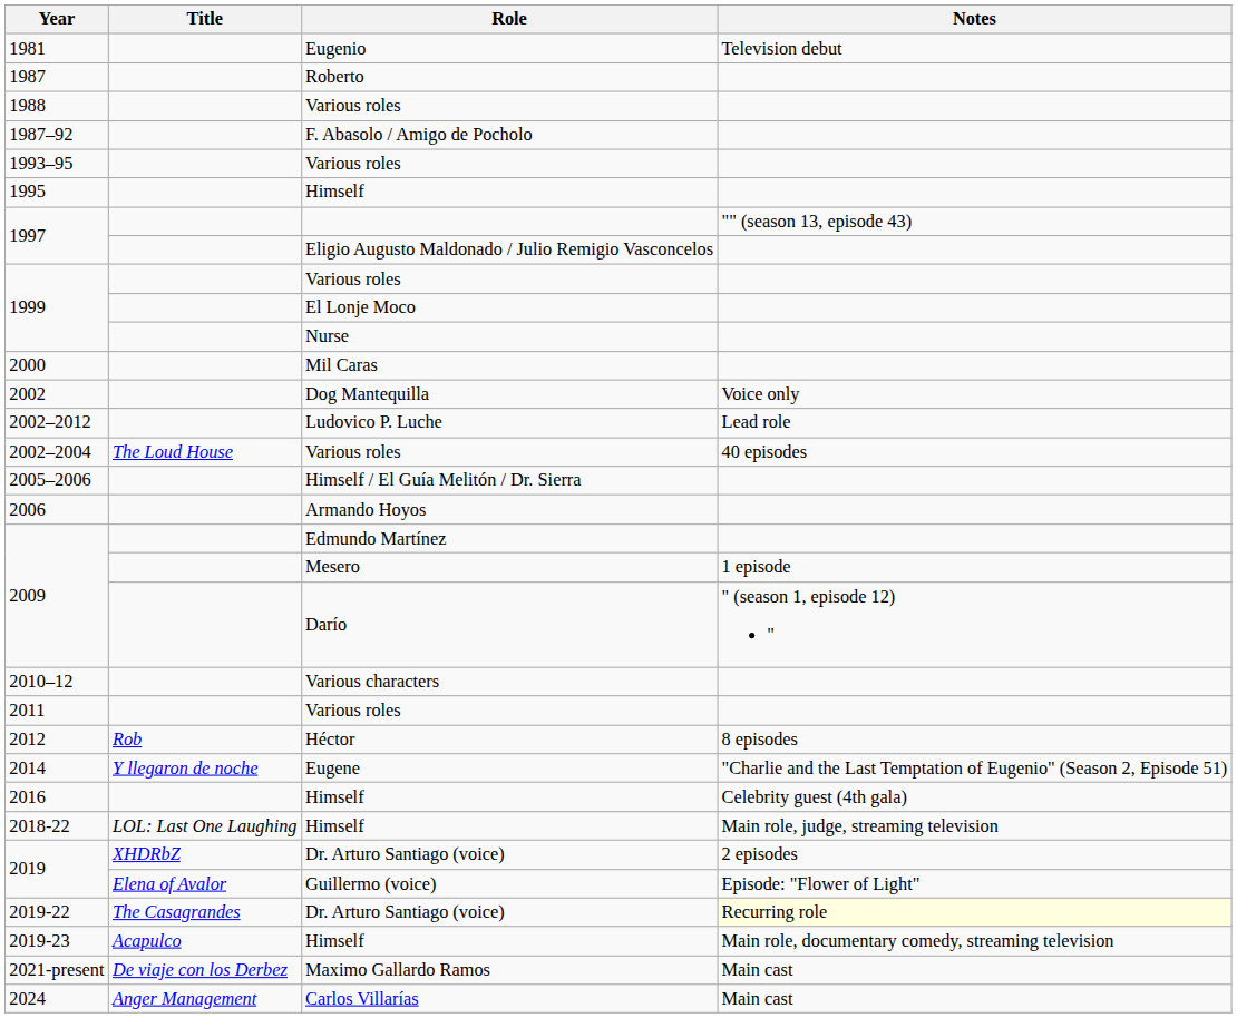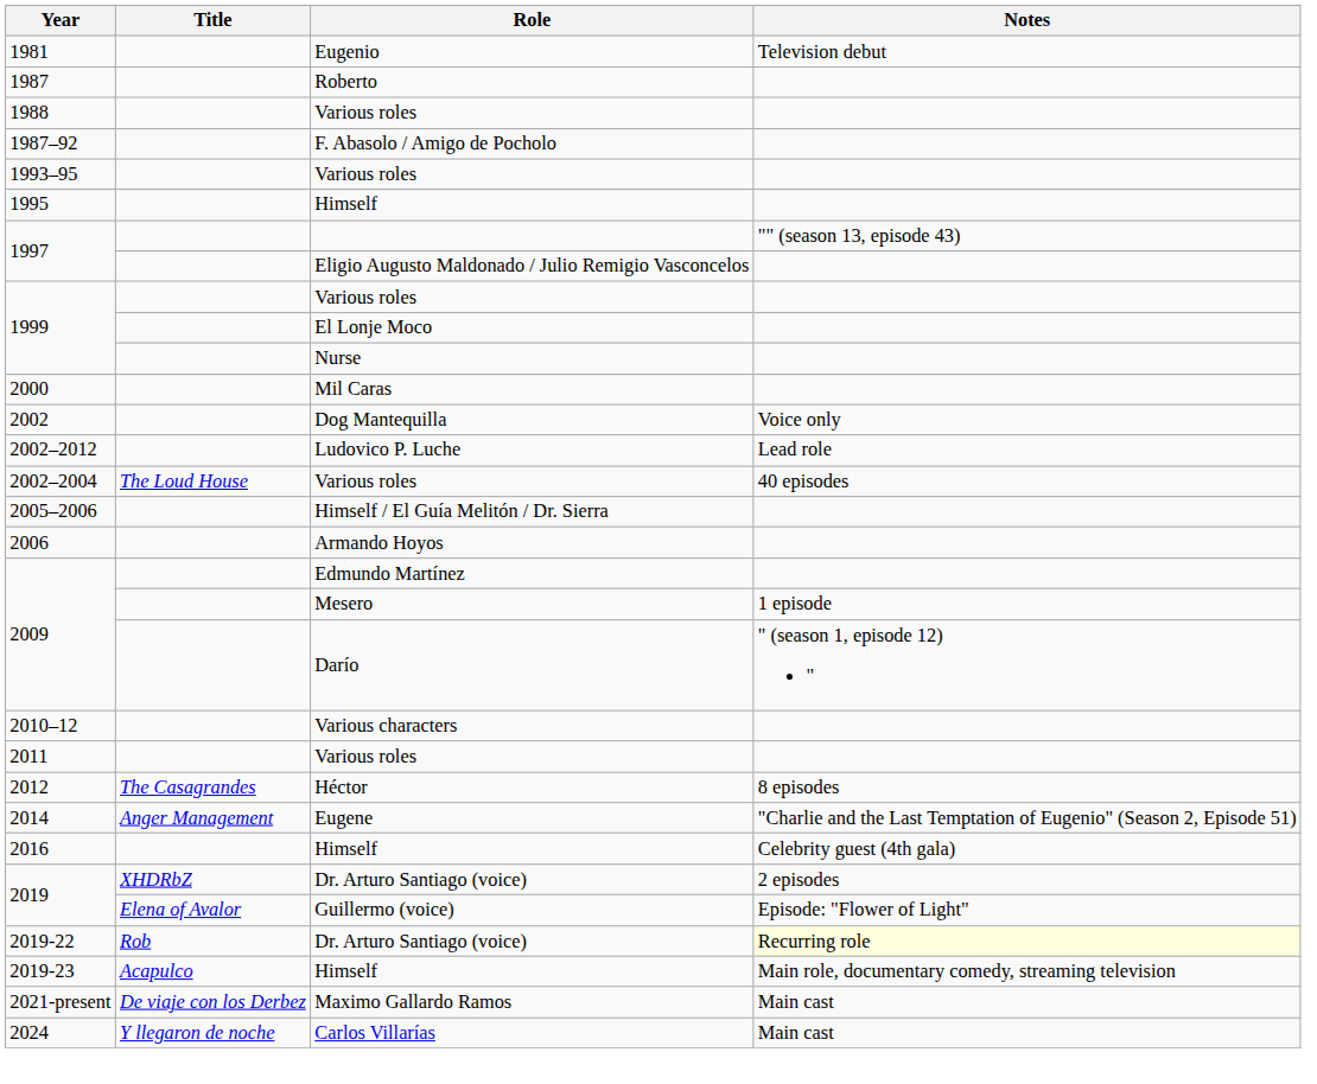 <table class="wikitable sortable">
 <tr>
 <th>Year</th>
 <th>Title</th>
 <th>Role</th>
 <th>Notes</th>
 </tr>
 <tr>
 <td>1981</td>
 <td></td>
 <td>Eugenio</td>
 <td>Television debut</td>
 </tr>
 <tr>
 <td>1987</td>
 <td></td>
 <td>Roberto</td>
 <td></td>
 </tr>
 <tr>
 <td>1988</td>
 <td></td>
 <td>Various roles</td>
 <td></td>
 </tr>
 <tr>
 <td>1987–92</td>
 <td></td>
 <td>F. Abasolo / Amigo de Pocholo</td>
 <td></td>
 </tr>
 <tr>
 <td>1993–95</td>
 <td></td>
 <td>Various roles</td>
 <td></td>
 </tr>
 <tr>
 <td>1995</td>
 <td></td>
 <td>Himself</td>
 <td></td>
 </tr>
 <tr>
 <td rowspan=2>1997</td>
 <td></td>
 <td></td>
 <td>"" (season 13, episode 43)</td>
 </tr>
 <tr>
 <td></td>
 <td>Eligio Augusto Maldonado / Julio Remigio Vasconcelos</td>
 <td></td>
 </tr>
 <tr>
 <td rowspan=3>1999</td>
 <td></td>
 <td>Various roles</td>
 <td></td>
 </tr>
 <tr>
 <td></td>
 <td>El Lonje Moco</td>
 <td></td>
 </tr>
 <tr>
 <td></td>
 <td>Nurse</td>
 <td></td>
 </tr>
 <tr>
 <td>2000</td>
 <td></td>
 <td>Mil Caras</td>
 <td></td>
 </tr>
 <tr>
 <td>2002</td>
 <td></td>
 <td>Dog Mantequilla</td>
 <td>Voice only</td>
 </tr>
 <tr>
 <td>2002–2012</td>
 <td></td>
 <td>Ludovico P. Luche</td>
 <td>Lead role</td>
 </tr>
 <tr>
 <td>2002–2004</td>
 <td><em><a href='#'>The Loud House</a></em></td>
 <td>Various roles</td>
 <td>40 episodes</td>
 </tr>
 <tr>
 <td>2005–2006</td>
 <td></td>
 <td>Himself / El Guía Melitón / Dr. Sierra</td>
 <td></td>
 </tr>
 <tr>
 <td>2006</td>
 <td></td>
 <td>Armando Hoyos</td>
 <td></td>
 </tr>
 <tr>
 <td rowspan=3>2009</td>
 <td></td>
 <td>Edmundo Martínez</td>
 <td></td>
 </tr>
 <tr>
 <td></td>
 <td>Mesero</td>
 <td>1 episode</td>
 </tr>
 <tr>
 <td></td>
 <td>Darío</td>
 <td>" (season 1, episode 12)<br><ul><li>"</li></ul></td>
 </tr>
 <tr>
 <td>2010–12</td>
 <td></td>
 <td>Various characters</td>
 <td></td>
 </tr>
 <tr>
 <td>2011</td>
 <td></td>
 <td>Various roles</td>
 <td></td>
 </tr>
 <tr>
 <td>2012</td>
-<td><em><a href='#'>Rob</a></em></td>
+<td><em><a href='#'>The Casagrandes</a></em></td>
 <td>Héctor</td>
 <td>8 episodes</td>
 </tr>
 <tr>
 <td>2014</td>
-<td><em><a href='#'>Y llegaron de noche</a></em></td>
+<td><em><a href='#'>Anger Management</a></em></td>
 <td>Eugene</td>
 <td>"Charlie and the Last Temptation of Eugenio" (Season 2, Episode 51)</td>
 </tr>
 <tr>
 <td>2016</td>
 <td></td>
 <td>Himself</td>
 <td>Celebrity guest (4th gala)</td>
-</tr>
-<tr>
-<td>2018-22</td>
-<td><em>LOL: Last One Laughing</em></td>
-<td>Himself</td>
-<td>Main role, judge, streaming television</td>
 </tr>
 <tr>
 <td rowspan=2>2019</td>
 <td><em><a href='#'>XHDRbZ</a></em></td>
 <td>Dr. Arturo Santiago (voice)</td>
 <td>2 episodes</td>
 </tr>
 <tr>
 <td><em><a href='#'>Elena of Avalor</a></em></td>
 <td>Guillermo (voice)</td>
 <td>Episode: "Flower of Light"</td>
 </tr>
 <tr>
 <td>2019-22</td>
-<td><em><a href='#'>The Casagrandes</a></em></td>
+<td><em><a href='#'>Rob</a></em></td>
 <td>Dr. Arturo Santiago (voice)</td>
 <td style="background: lightyellow;">Recurring role</td>
 </tr>
 <tr>
 <td>2019-23</td>
 <td><em><a href='#'>Acapulco</a></em></td>
 <td>Himself</td>
 <td>Main role, documentary comedy, streaming television</td>
 </tr>
 <tr>
 <td>2021-present</td>
 <td><em><a href='#'>De viaje con los Derbez</a></em></td>
 <td>Maximo Gallardo Ramos</td>
 <td>Main cast</td>
 </tr>
 <tr>
 <td>2024</td>
-<td><em><a href='#'>Anger Management</a></em></td>
+<td><em><a href='#'>Y llegaron de noche</a></em></td>
 <td><a href='#'>Carlos Villarías</a></td>
 <td>Main cast</td>
 </tr>
 </table>
